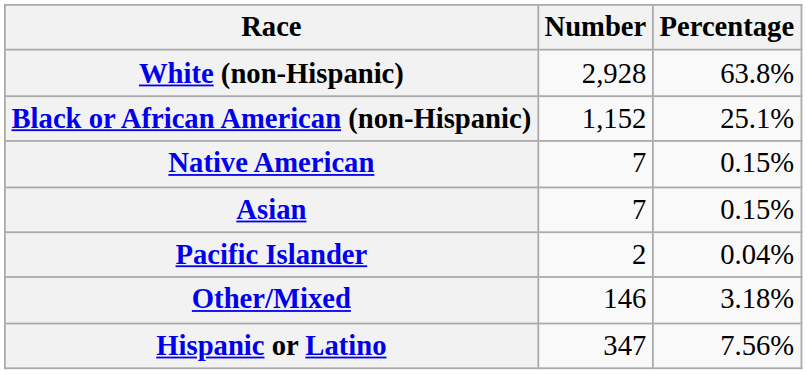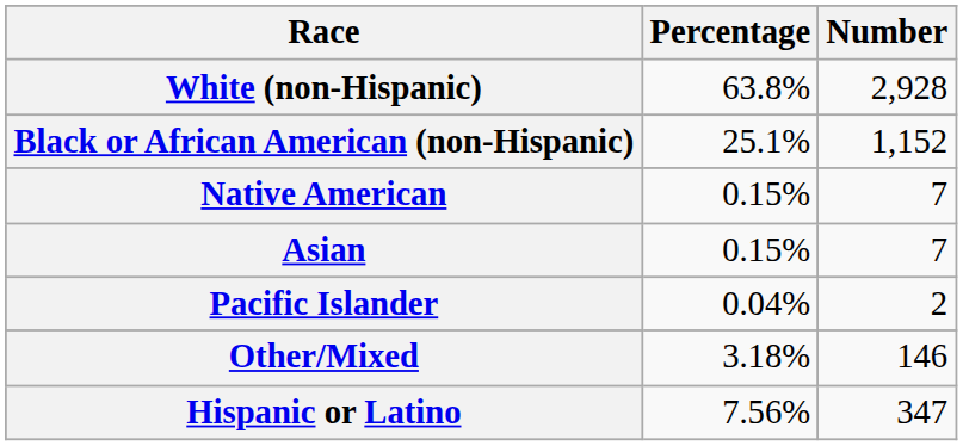 <table class="wikitable" style="text-align:right">
 <tr>
 <th scope="col">Race</th>
+<th scope="col">Percentage</th>
 <th scope="col">Number</th>
-<th scope="col">Percentage</th>
 </tr>
 <tr>
 <th scope="row"><a href='#'>White</a> (non-Hispanic)</th>
+<td>63.8%</td>
 <td>2,928</td>
-<td>63.8%</td>
 </tr>
 <tr>
 <th scope="row"><a href='#'>Black or African American</a> (non-Hispanic)</th>
+<td>25.1%</td>
 <td>1,152</td>
-<td>25.1%</td>
 </tr>
 <tr>
 <th scope="row"><a href='#'>Native American</a></th>
+<td>0.15%</td>
 <td>7</td>
-<td>0.15%</td>
 </tr>
 <tr>
 <th scope="row"><a href='#'>Asian</a></th>
+<td>0.15%</td>
 <td>7</td>
-<td>0.15%</td>
 </tr>
 <tr>
 <th scope="row"><a href='#'>Pacific Islander</a></th>
+<td>0.04%</td>
 <td>2</td>
-<td>0.04%</td>
 </tr>
 <tr>
 <th scope="row"><a href='#'>Other/Mixed</a></th>
+<td>3.18%</td>
 <td>146</td>
-<td>3.18%</td>
 </tr>
 <tr>
 <th scope="row"><a href='#'>Hispanic</a> or <a href='#'>Latino</a></th>
+<td>7.56%</td>
 <td>347</td>
-<td>7.56%</td>
 </tr>
 </table>
